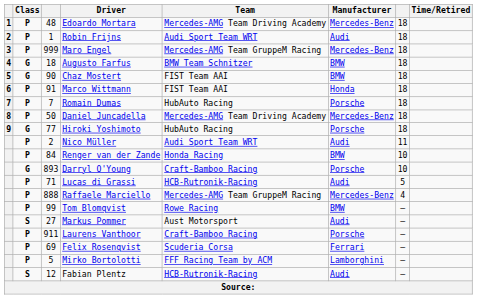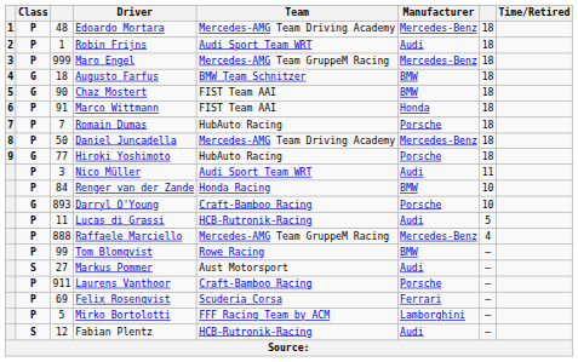 <table class="wikitable sortable" style="font-size: 95%;">
 <tr>
 <th scope="col"></th>
 <th scope="col">Class</th>
 <th scope="col"></th>
 <th scope="col">Driver</th>
 <th scope="col">Team</th>
 <th scope="col">Manufacturer</th>
 <th scope="col"></th>
 <th scope="col">Time/Retired</th>
 </tr>
 <tr>
 <th scope="row">1</th>
 <td align=center><strong><span>P</span></strong></td>
 <td align=center>48</td>
 <td data-sort-value="MOR"> <a href='#'>Edoardo Mortara</a></td>
 <td data-sort-value="MER1"> <a href='#'>Mercedes-AMG</a> Team Driving Academy</td>
 <td><a href='#'>Mercedes-Benz</a></td>
 <td align=center>18</td>
 <td></td>
 </tr>
 <tr>
 <th scope="row">2</th>
 <td align=center><strong><span>P</span></strong></td>
 <td align=center>1</td>
 <td data-sort-value="FRI"> <a href='#'>Robin Frijns</a></td>
 <td data-sort-value="AUD"> <a href='#'>Audi Sport Team WRT</a></td>
 <td><a href='#'>Audi</a></td>
 <td align=center>18</td>
 <td></td>
 </tr>
 <tr>
 <th scope="row">3</th>
 <td align=center><strong><span>P</span></strong></td>
 <td align=center>999</td>
 <td data-sort-value="ENG"> <a href='#'>Maro Engel</a></td>
 <td data-sort-value="MER2"> <a href='#'>Mercedes-AMG</a> Team GruppeM Racing</td>
 <td><a href='#'>Mercedes-Benz</a></td>
 <td align=center>18</td>
 <td></td>
 </tr>
 <tr>
 <th scope="row">4</th>
 <td align=center><strong><span>G</span></strong></td>
 <td align=center>18</td>
 <td data-sort-value="FAR"> <a href='#'>Augusto Farfus</a></td>
 <td data-sort-value="BMW"> <a href='#'>BMW Team Schnitzer</a></td>
 <td><a href='#'>BMW</a></td>
 <td align=center>18</td>
 <td></td>
 </tr>
 <tr>
 <th scope="row">5</th>
 <td align=center><strong><span>G</span></strong></td>
 <td align=center>90</td>
 <td data-sort-value="MOS"> <a href='#'>Chaz Mostert</a></td>
 <td data-sort-value="FIS"> FIST Team AAI</td>
 <td><a href='#'>BMW</a></td>
 <td align=center>18</td>
 <td></td>
 </tr>
 <tr>
 <th scope="row">6</th>
 <td align=center><strong><span>P</span></strong></td>
 <td align=center>91</td>
 <td data-sort-value="WIT"> <a href='#'>Marco Wittmann</a></td>
 <td data-sort-value="FIS"> FIST Team AAI</td>
 <td><a href='#'>Honda</a></td>
 <td align=center>18</td>
 <td></td>
 </tr>
 <tr>
 <th scope="row">7</th>
 <td align=center><strong><span>P</span></strong></td>
 <td align=center>7</td>
 <td data-sort-value="DUM"> <a href='#'>Romain Dumas</a></td>
 <td data-sort-value="HUB"> HubAuto Racing</td>
 <td><a href='#'>Porsche</a></td>
 <td align=center>18</td>
 <td></td>
 </tr>
 <tr>
 <th scope="row">8</th>
 <td align=center><strong><span>P</span></strong></td>
 <td align=center>50</td>
 <td data-sort-value="JUN"> <a href='#'>Daniel Juncadella</a></td>
 <td data-sort-value="MER1"> <a href='#'>Mercedes-AMG</a> Team Driving Academy</td>
 <td><a href='#'>Mercedes-Benz</a></td>
 <td align=center>18</td>
 <td></td>
 </tr>
 <tr>
 <th scope="row">9</th>
 <td align=center><strong><span>G</span></strong></td>
 <td align=center>77</td>
 <td data-sort-value="YOS"> <a href='#'>Hiroki Yoshimoto</a></td>
 <td data-sort-value="HUB"> HubAuto Racing</td>
 <td><a href='#'>Porsche</a></td>
 <td align=center>18</td>
 <td></td>
 </tr>
 <tr>
 <th scope="row" data-sort-value="10"></th>
 <td align=center><strong><span>P</span></strong></td>
-<td align=center>2</td>
+<td align=center>3</td>
 <td data-sort-value="MUL"> <a href='#'>Nico Müller</a></td>
 <td data-sort-value="AUD"> <a href='#'>Audi Sport Team WRT</a></td>
 <td><a href='#'>Audi</a></td>
 <td align=center>11</td>
 <td></td>
 </tr>
 <tr>
 <th scope="row" data-sort-value="11"></th>
 <td align=center><strong><span>P</span></strong></td>
 <td align=center>84</td>
 <td data-sort-value="VDZ"> <a href='#'>Renger van der Zande</a></td>
 <td data-sort-value="HON"> <a href='#'>Honda Racing</a></td>
 <td><a href='#'>BMW</a></td>
 <td align=center>10</td>
 <td></td>
 </tr>
 <tr>
 <th scope="row" data-sort-value="12"></th>
 <td align=center><strong><span>G</span></strong></td>
 <td align=center>893</td>
 <td data-sort-value="OYO"> <a href='#'>Darryl O'Young</a></td>
 <td data-sort-value="CRA"> <a href='#'>Craft-Bamboo Racing</a></td>
 <td><a href='#'>Porsche</a></td>
 <td align=center>10</td>
 <td></td>
 </tr>
 <tr>
 <th scope="row" data-sort-value="13"></th>
 <td align=center><strong><span>P</span></strong></td>
-<td align=center>71</td>
+<td align=center>11</td>
 <td data-sort-value="DIG"> <a href='#'>Lucas di Grassi</a></td>
 <td data-sort-value="HCB"> <a href='#'>HCB-Rutronik-Racing</a></td>
 <td><a href='#'>Audi</a></td>
 <td align=center>5</td>
 <td></td>
 </tr>
 <tr>
 <th scope="row" data-sort-value="14"></th>
 <td align=center><strong><span>P</span></strong></td>
 <td align=center>888</td>
 <td data-sort-value="MAR"> <a href='#'>Raffaele Marciello</a></td>
 <td data-sort-value="MER2"> <a href='#'>Mercedes-AMG</a> Team GruppeM Racing</td>
 <td><a href='#'>Mercedes-Benz</a></td>
 <td align=center>4</td>
 <td></td>
 </tr>
 <tr>
 <th scope="row" data-sort-value="15"></th>
 <td align=center><strong><span>P</span></strong></td>
 <td align=center>99</td>
 <td data-sort-value="BLO"> <a href='#'>Tom Blomqvist</a></td>
 <td data-sort-value="ROW"> <a href='#'>Rowe Racing</a></td>
 <td><a href='#'>BMW</a></td>
 <td align=center>—</td>
 <td></td>
 </tr>
 <tr>
 <th scope="row" data-sort-value="16"></th>
 <td align=center><strong><span>S</span></strong></td>
 <td align=center>27</td>
 <td data-sort-value="POM"> <a href='#'>Markus Pommer</a></td>
 <td data-sort-value="AUS"> Aust Motorsport</td>
 <td><a href='#'>Audi</a></td>
 <td align=center>—</td>
 <td></td>
 </tr>
 <tr>
 <th scope="row" data-sort-value="17"></th>
 <td align=center><strong><span>P</span></strong></td>
 <td align=center>911</td>
 <td data-sort-value="VAN"> <a href='#'>Laurens Vanthoor</a></td>
 <td data-sort-value="CRA"> <a href='#'>Craft-Bamboo Racing</a></td>
 <td><a href='#'>Porsche</a></td>
 <td align=center>—</td>
 <td></td>
 </tr>
 <tr>
 <th scope="row" data-sort-value="18"></th>
 <td align=center><strong><span>P</span></strong></td>
 <td align=center>69</td>
 <td data-sort-value="ROS"> <a href='#'>Felix Rosenqvist</a></td>
 <td data-sort-value="SCU"> <a href='#'>Scuderia Corsa</a></td>
 <td><a href='#'>Ferrari</a></td>
 <td align=center>—</td>
 <td></td>
 </tr>
 <tr>
 <th scope="row" data-sort-value="19"></th>
 <td align=center><strong><span>P</span></strong></td>
 <td align=center>5</td>
 <td data-sort-value="BOR"> <a href='#'>Mirko Bortolotti</a></td>
 <td data-sort-value="FFF"> <a href='#'>FFF Racing Team by ACM</a></td>
 <td><a href='#'>Lamborghini</a></td>
 <td align=center>—</td>
 <td></td>
 </tr>
 <tr>
 <th scope="row" data-sort-value="20"></th>
 <td align=center><strong><span>S</span></strong></td>
 <td align=center>12</td>
 <td data-sort-value="PLE"> Fabian Plentz</td>
 <td data-sort-value="HCB"> <a href='#'>HCB-Rutronik-Racing</a></td>
 <td><a href='#'>Audi</a></td>
 <td align=center>—</td>
 <td></td>
 </tr>
 <tr>
 <th colspan=8>Source:</th>
 </tr>
 </table>
